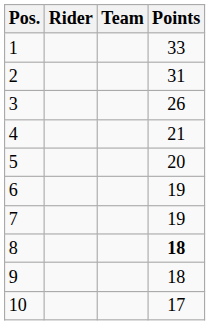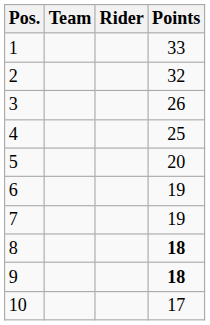 <table class="wikitable sortable">
 <tr>
 <th>Pos.</th>
+<th>Team</th>
 <th>Rider</th>
-<th>Team</th>
 <th>Points</th>
 </tr>
 <tr>
 <td>1</td>
 <td></td>
 <td></td>
 <td align=center>33</td>
 </tr>
 <tr>
 <td>2</td>
 <td></td>
 <td></td>
-<td align=center>31</td>
+<td align=center>32</td>
 </tr>
 <tr>
 <td>3</td>
 <td></td>
 <td></td>
 <td align=center>26</td>
 </tr>
 <tr>
 <td>4</td>
 <td></td>
 <td></td>
-<td align=center>21</td>
+<td align=center>25</td>
 </tr>
 <tr>
 <td>5</td>
 <td></td>
 <td></td>
 <td align=center>20</td>
 </tr>
 <tr>
 <td>6</td>
 <td></td>
 <td></td>
 <td align=center>19</td>
 </tr>
 <tr>
 <td>7</td>
 <td></td>
 <td></td>
 <td align=center>19</td>
 </tr>
 <tr>
 <td>8</td>
 <td></td>
 <td></td>
 <td align=center><strong>18</strong></td>
 </tr>
 <tr>
 <td>9</td>
 <td></td>
 <td></td>
-<td align=center>18</td>
+<td align=center><strong>18</strong></td>
 </tr>
 <tr>
 <td>10</td>
 <td></td>
 <td></td>
 <td align=center>17</td>
 </tr>
 </table>
